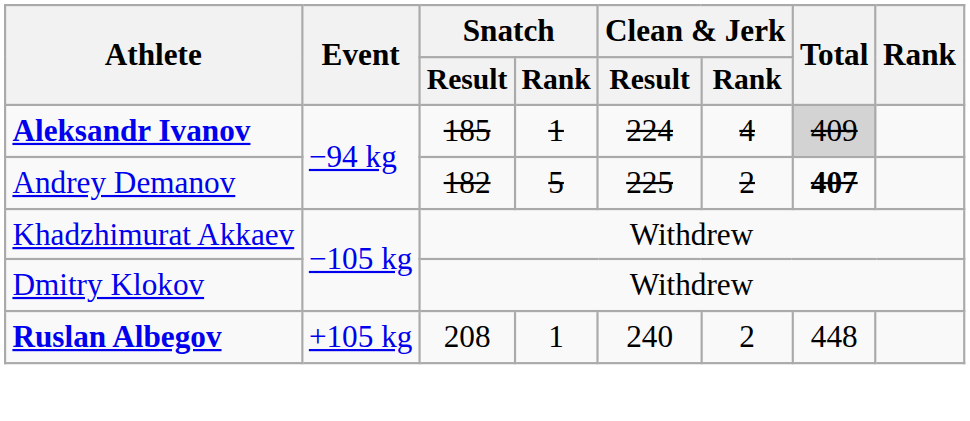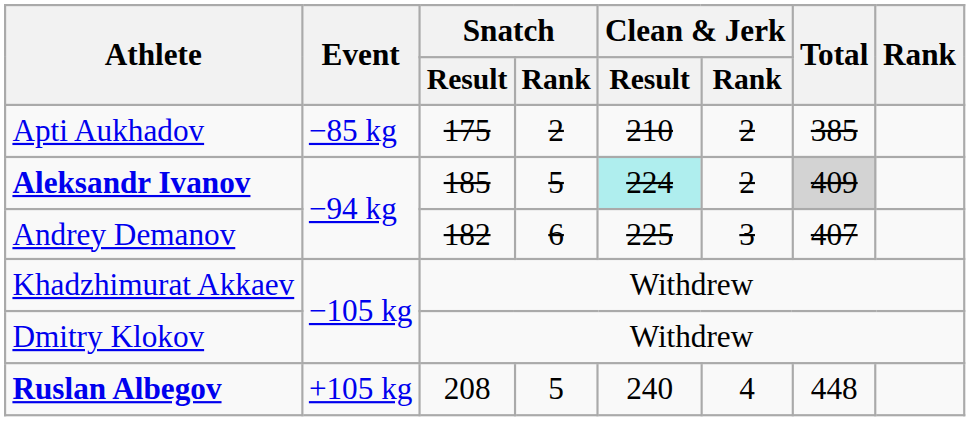 <table class="wikitable" style="font-size:90%">
 <tr>
 <th rowspan="2">Athlete</th>
 <th rowspan="2">Event</th>
 <th colspan="2">Snatch</th>
 <th colspan="2">Clean & Jerk</th>
 <th rowspan="2">Total</th>
 <th rowspan="2">Rank</th>
 </tr>
 <tr style="font-size:95%">
 <th>Result</th>
 <th>Rank</th>
 <th>Result</th>
 <th>Rank</th>
 </tr>
 <tr align=center>
+<td align=left><a href='#'>Apti Aukhadov</a></td>
+<td align=left><a href='#'>−85 kg</a></td>
+<td><s>175</s></td>
+<td><s>2</s></td>
+<td><s>210</s></td>
+<td><s>2</s></td>
+<td><s>385</s></td>
+<td></td>
+</tr>
+<tr align=center>
 <td align=left><strong><a href='#'>Aleksandr Ivanov</a></strong></td>
 <td align=left rowspan=2><a href='#'>−94 kg</a></td>
 <td><s>185</s></td>
-<td><s>1</s></td>
-<td><s>224</s></td>
-<td><s>4</s></td>
+<td><s>5</s></td>
+<td style="background: paleturquoise;"><s>224</s></td>
+<td><s>2</s></td>
 <td style="background: lightgrey;"><s>409</s></td>
 <td></td>
 </tr>
 <tr align=center>
 <td align=left><a href='#'>Andrey Demanov</a></td>
 <td><s>182</s></td>
-<td><s>5</s></td>
+<td><s>6</s></td>
 <td><s>225</s></td>
-<td><s>2</s></td>
-<td><strong><s>407</s></strong></td>
+<td><s>3</s></td>
+<td><s>407</s></td>
 <td></td>
 </tr>
 <tr align=center>
 <td align=left><a href='#'>Khadzhimurat Akkaev</a></td>
 <td align=left rowspan=2><a href='#'>−105 kg</a></td>
 <td colspan=6>Withdrew</td>
 </tr>
 <tr align=center>
 <td align=left><a href='#'>Dmitry Klokov</a></td>
 <td colspan=6>Withdrew</td>
 </tr>
 <tr align=center>
 <td align=left><strong><a href='#'>Ruslan Albegov</a></strong></td>
 <td align=left><a href='#'>+105 kg</a></td>
 <td>208</td>
-<td>1</td>
+<td>5</td>
 <td>240</td>
-<td>2</td>
+<td>4</td>
 <td>448</td>
 <td></td>
 </tr>
 </table>
